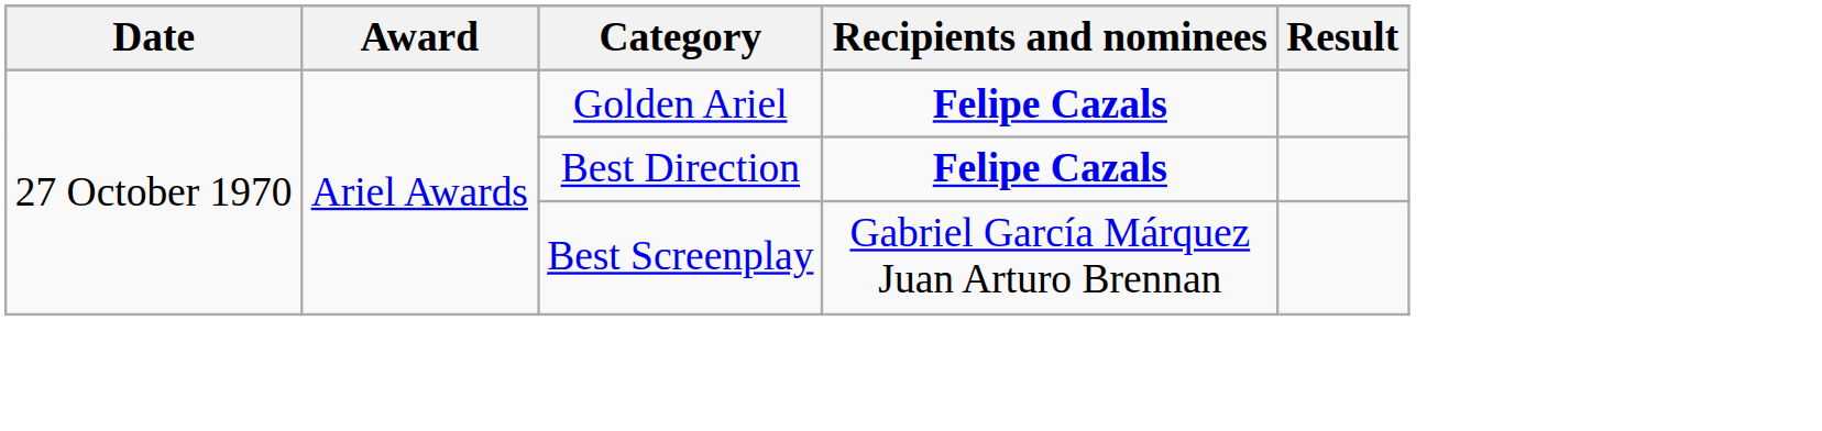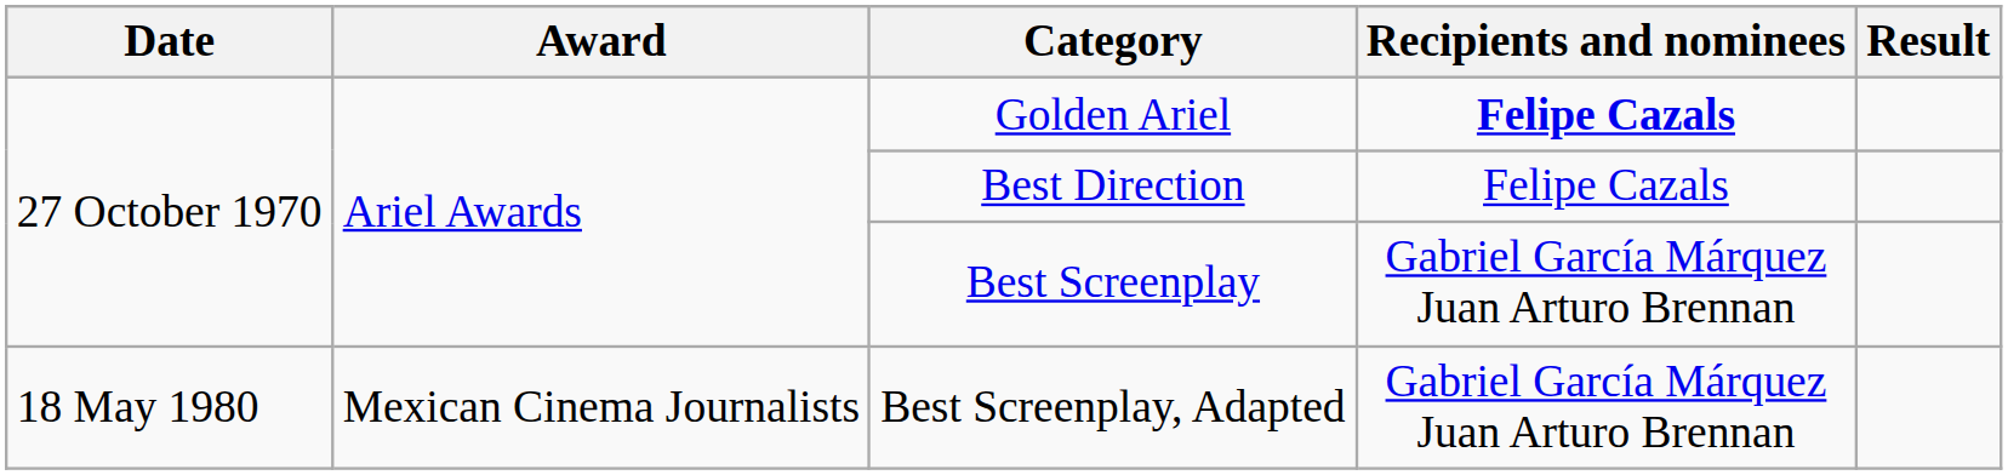 <table class="wikitable">
 <tr style="background:#ccc; text-align:center;">
 <th>Date</th>
 <th>Award</th>
 <th>Category</th>
 <th>Recipients and nominees</th>
 <th>Result</th>
 </tr>
 <tr>
 <td Rowspan="3">27 October 1970</td>
 <td Rowspan="3"><a href='#'>Ariel Awards</a></td>
 <td style="text-align:center;"><a href='#'>Golden Ariel</a></td>
 <td style="text-align:center;"><strong><a href='#'>Felipe Cazals</a></strong></td>
 <td></td>
 </tr>
 <tr>
 <td style="text-align:center;"><a href='#'>Best Direction</a></td>
-<td style="text-align:center;"><strong><a href='#'>Felipe Cazals</a></strong></td>
+<td style="text-align:center;"><a href='#'>Felipe Cazals</a></td>
 <td></td>
 </tr>
 <tr>
 <td style="text-align:center;"><a href='#'>Best Screenplay</a></td>
 <td style="text-align:center;"><a href='#'>Gabriel García Márquez</a><br>Juan Arturo Brennan</td>
 <td></td>
 </tr>
+<tr>
+<td>18 May 1980</td>
+<td style="text-align:center;">Mexican Cinema Journalists</td>
+<td style="text-align:center;">Best Screenplay, Adapted</td>
+<td style="text-align:center;"><a href='#'>Gabriel García Márquez</a><br>Juan Arturo Brennan</td>
+<td></td>
+</tr>
 </table>
